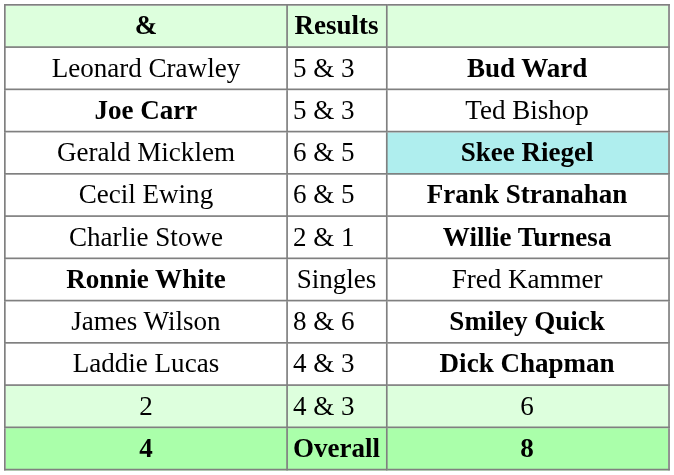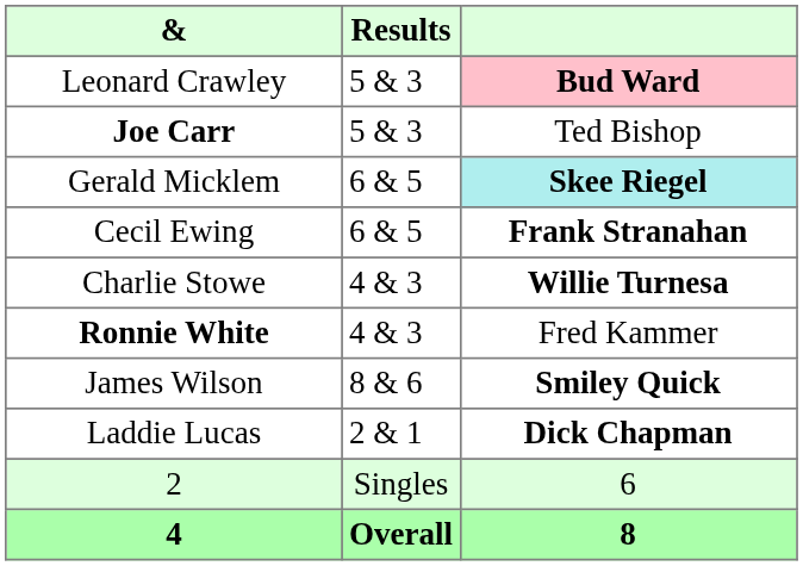 <table border="1" cellpadding="3" style="border-collapse: collapse; text-align:center;">
 <tr style="background:#ddffdd;">
 <th width=160> & </th>
 <th>Results</th>
 <th width=160></th>
 </tr>
 <tr>
 <td>Leonard Crawley</td>
 <td align=left> 5 & 3</td>
-<td><strong>Bud Ward</strong></td>
+<td style="background: pink;"><strong>Bud Ward</strong></td>
 </tr>
 <tr>
 <td><strong>Joe Carr</strong></td>
 <td align=left> 5 & 3</td>
 <td>Ted Bishop</td>
 </tr>
 <tr>
 <td>Gerald Micklem</td>
 <td align=left> 6 & 5</td>
 <td style="background: paleturquoise;"><strong>Skee Riegel</strong></td>
 </tr>
 <tr>
 <td>Cecil Ewing</td>
 <td align=left> 6 & 5</td>
 <td><strong>Frank Stranahan</strong></td>
 </tr>
 <tr>
 <td>Charlie Stowe</td>
-<td align=left> 2 & 1</td>
+<td align=left> 4 & 3</td>
 <td><strong>Willie Turnesa</strong></td>
 </tr>
 <tr>
 <td><strong>Ronnie White</strong></td>
-<td>Singles</td>
+<td align=left> 4 & 3</td>
 <td>Fred Kammer</td>
 </tr>
 <tr>
 <td>James Wilson</td>
 <td align=left> 8 & 6</td>
 <td><strong>Smiley Quick</strong></td>
 </tr>
 <tr>
 <td>Laddie Lucas</td>
-<td align=left> 4 & 3</td>
+<td align=left> 2 & 1</td>
 <td><strong>Dick Chapman</strong></td>
 </tr>
 <tr style="background:#ddffdd;">
 <td>2</td>
-<td align=left> 4 & 3</td>
+<td>Singles</td>
 <td>6</td>
 </tr>
 <tr style="background:#aaffaa;">
 <th>4</th>
 <th>Overall</th>
 <th>8</th>
 </tr>
 </table>
